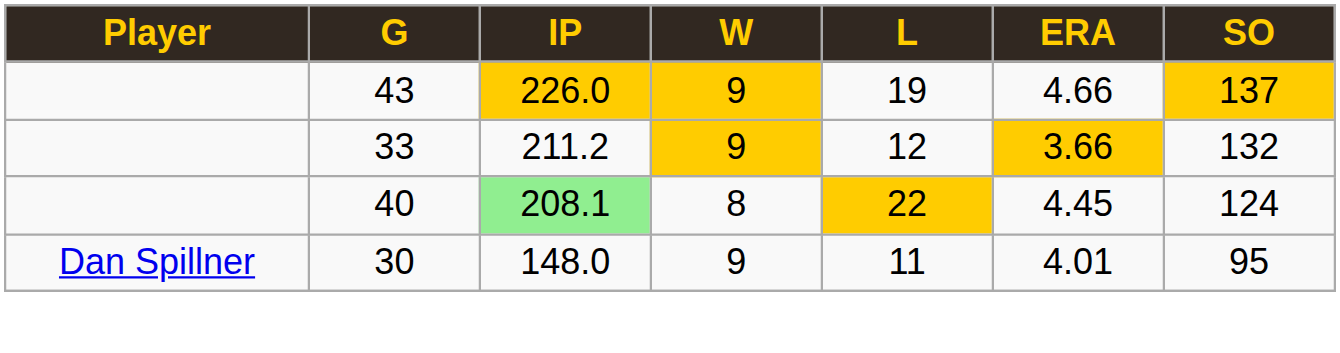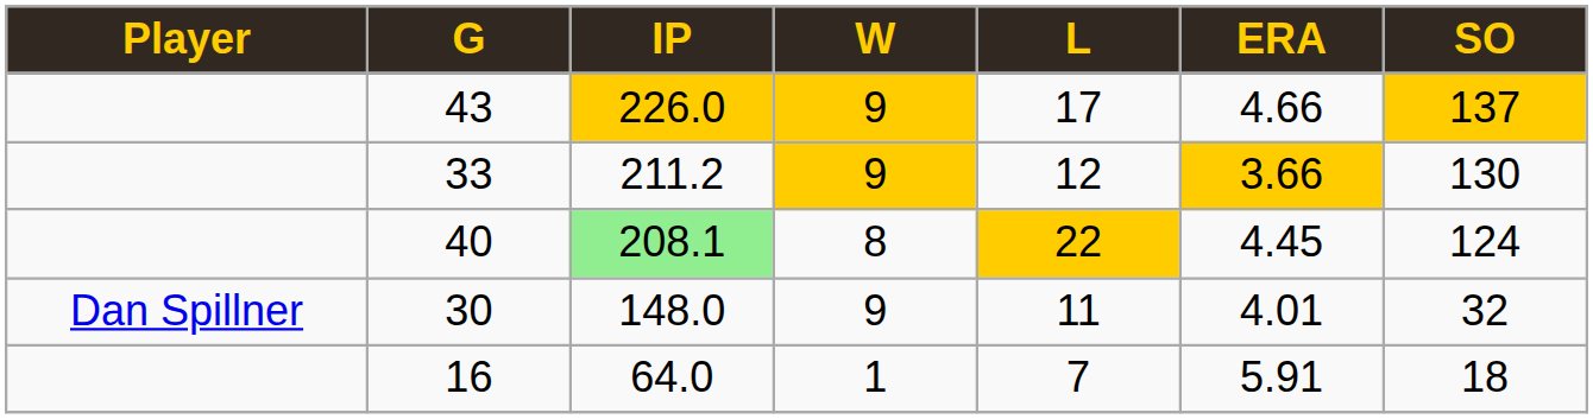 <table class="wikitable sortable">
 <tr>
 <th style="background:#312821; color:#FFCC00" width="16%">Player</th>
 <th style="background:#312821; color:#FFCC00" width="9%">G</th>
 <th style="background:#312821; color:#FFCC00" width="9%">IP</th>
 <th style="background:#312821; color:#FFCC00" width="9%">W</th>
 <th style="background:#312821; color:#FFCC00" width="9%">L</th>
 <th style="background:#312821; color:#FFCC00" width="9%">ERA</th>
 <th style="background:#312821; color:#FFCC00" width="9%">SO</th>
 </tr>
 <tr align="center">
 <td></td>
 <td>43</td>
 <td bgcolor="#FFCC00">226.0</td>
 <td bgcolor="#FFCC00">9</td>
-<td>19</td>
+<td>17</td>
 <td>4.66</td>
 <td bgcolor="#FFCC00">137</td>
 </tr>
 <tr align="center">
 <td></td>
 <td>33</td>
 <td>211.2</td>
 <td bgcolor="#FFCC00">9</td>
 <td>12</td>
 <td bgcolor="#FFCC00">3.66</td>
-<td>132</td>
+<td>130</td>
 </tr>
 <tr align="center">
 <td></td>
 <td>40</td>
 <td style="background: lightgreen;">208.1</td>
 <td>8</td>
 <td bgcolor="#FFCC00">22</td>
 <td>4.45</td>
 <td>124</td>
 </tr>
 <tr align="center">
 <td><a href='#'>Dan Spillner</a></td>
 <td>30</td>
 <td>148.0</td>
 <td>9</td>
 <td>11</td>
 <td>4.01</td>
-<td>95</td>
+<td>32</td>
+</tr>
+<tr align=center>
+<td></td>
+<td>16</td>
+<td>64.0</td>
+<td>1</td>
+<td>7</td>
+<td>5.91</td>
+<td>18</td>
 </tr>
 <tr align="center">
 </tr>
 </table>
